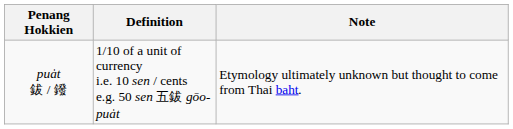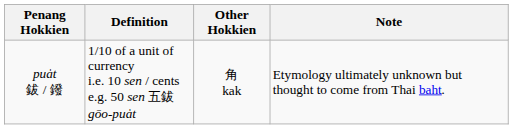 <table class="wikitable" style="font-size:100%;">
 <tr>
 <th>Penang Hokkien</th>
 <th>Definition</th>
+<th>Other Hokkien</th>
 <th>Note</th>
 </tr>
 <tr>
 <td align=center><em>pua̍t</em><br>鈸 / 鏺</td>
 <td>1/10 of a unit of currency<br>i.e. 10 <em>sen</em> / cents<br>e.g. 50 <em>sen</em> 五鈸 <em>gōo-pua̍t</td>
+<td align=center>角<br></em>kak<em></td>
 <td>Etymology ultimately unknown but thought to come from Thai </em><a href='#'>baht</a><em>.</td>
 </tr>
 </table>
